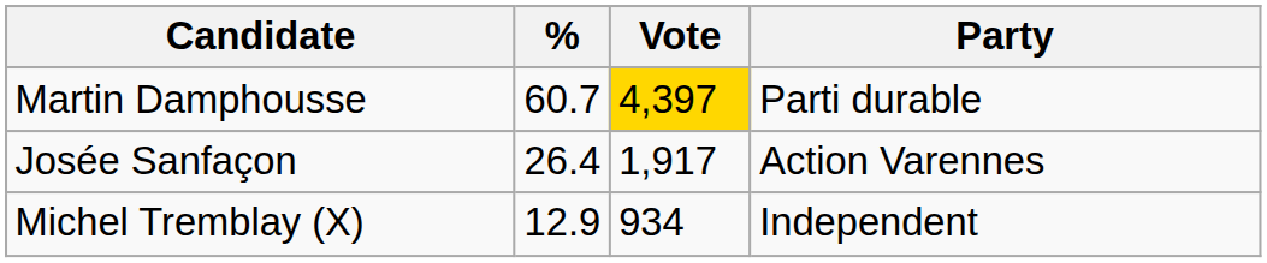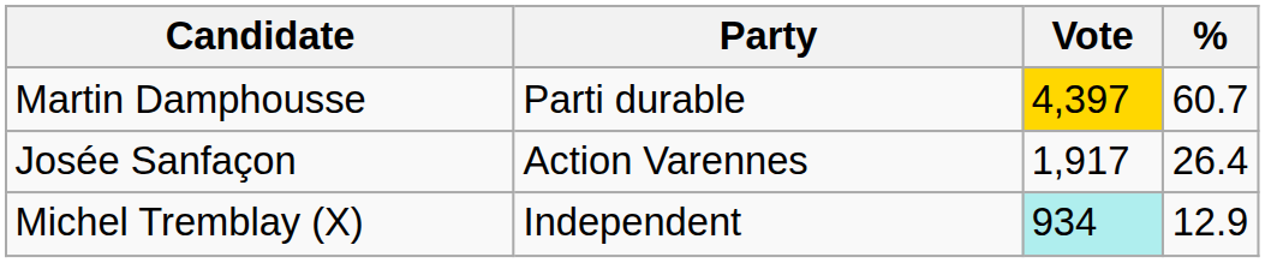 <table class="wikitable">
 <tr>
 <th bgcolor="#DDDDFF" width="200px">Candidate</th>
+<th bgcolor="#DDDDFF" width="200px">Party</th>
+<th bgcolor="#DDDDFF" width="50px">Vote</th>
 <th bgcolor="#DDDDFF" width="30px">%</th>
-<th bgcolor="#DDDDFF" width="50px">Vote</th>
-<th bgcolor="#DDDDFF" width="200px">Party</th>
 </tr>
 <tr>
 <td>Martin Damphousse</td>
+<td>Parti durable</td>
+<td style="background: gold;">4,397</td>
 <td>60.7</td>
-<td style="background: gold;">4,397</td>
-<td>Parti durable</td>
 </tr>
 <tr>
 <td>Josée Sanfaçon</td>
+<td>Action Varennes</td>
+<td>1,917</td>
 <td>26.4</td>
-<td>1,917</td>
-<td>Action Varennes</td>
 </tr>
 <tr>
 <td>Michel Tremblay (X)</td>
+<td>Independent</td>
+<td style="background: paleturquoise;">934</td>
 <td>12.9</td>
-<td>934</td>
-<td>Independent</td>
 </tr>
 </table>
